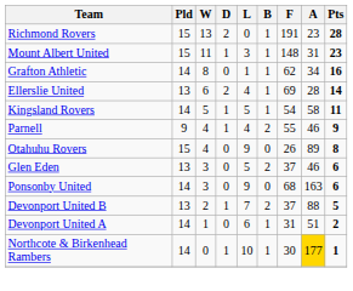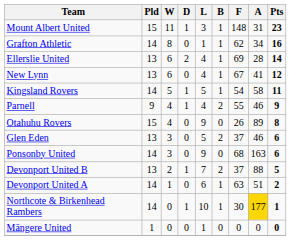 <table class="wikitable" style="text-align:center;">
 <tr>
 <th width=215>Team</th>
 <th width=20 abbr="Played">Pld</th>
 <th width=20 abbr="Won">W</th>
 <th width=20 abbr="Drawn">D</th>
 <th width=20 abbr="Lost">L</th>
 <th width=20 abbr="Bye">B</th>
 <th width=20 abbr="For">F</th>
 <th width=20 abbr="Against">A</th>
 <th width=20 abbr="Points">Pts</th>
-</tr>
-<tr>
-<td style="text-align:left;"><a href='#'>Richmond Rovers</a></td>
-<td>15</td>
-<td>13</td>
-<td>2</td>
-<td>0</td>
-<td>1</td>
-<td>191</td>
-<td>23</td>
-<td><strong>28</strong></td>
 </tr>
 <tr>
 <td style="text-align:left;"><a href='#'>Mount Albert United</a></td>
 <td>15</td>
 <td>11</td>
 <td>1</td>
 <td>3</td>
 <td>1</td>
 <td>148</td>
 <td>31</td>
 <td><strong>23</strong></td>
 </tr>
 <tr>
 <td style="text-align:left;"><a href='#'>Grafton Athletic</a></td>
 <td>14</td>
 <td>8</td>
 <td>0</td>
 <td>1</td>
 <td>1</td>
 <td>62</td>
 <td>34</td>
 <td><strong>16</strong></td>
 </tr>
 <tr>
 <td style="text-align:left;"><a href='#'>Ellerslie United</a></td>
 <td>13</td>
 <td>6</td>
 <td>2</td>
 <td>4</td>
 <td>1</td>
 <td>69</td>
 <td>28</td>
 <td><strong>14</strong></td>
+</tr>
+<tr>
+<td style="text-align:left;"><a href='#'>New Lynn</a></td>
+<td>13</td>
+<td>6</td>
+<td>0</td>
+<td>4</td>
+<td>1</td>
+<td>67</td>
+<td>41</td>
+<td><strong>12</strong></td>
 </tr>
 <tr>
 <td style="text-align:left;"><a href='#'>Kingsland Rovers</a></td>
 <td>14</td>
 <td>5</td>
 <td>1</td>
 <td>5</td>
 <td>1</td>
 <td>54</td>
 <td>58</td>
 <td><strong>11</strong></td>
 </tr>
 <tr>
 <td style="text-align:left;"><a href='#'>Parnell</a></td>
 <td>9</td>
 <td>4</td>
 <td>1</td>
 <td>4</td>
 <td>2</td>
 <td>55</td>
 <td>46</td>
 <td><strong>9</strong></td>
 </tr>
 <tr>
 <td style="text-align:left;"><a href='#'>Otahuhu Rovers</a></td>
 <td>15</td>
 <td>4</td>
 <td>0</td>
 <td>9</td>
 <td>0</td>
 <td>26</td>
 <td>89</td>
 <td><strong>8</strong></td>
 </tr>
 <tr>
 <td style="text-align:left;"><a href='#'>Glen Eden</a></td>
 <td>13</td>
 <td>3</td>
 <td>0</td>
 <td>5</td>
 <td>2</td>
 <td>37</td>
 <td>46</td>
 <td><strong>6</strong></td>
 </tr>
 <tr>
 <td style="text-align:left;"><a href='#'>Ponsonby United</a></td>
 <td>14</td>
 <td>3</td>
 <td>0</td>
 <td>9</td>
 <td>0</td>
 <td>68</td>
 <td>163</td>
 <td><strong>6</strong></td>
 </tr>
 <tr>
 <td style="text-align:left;"><a href='#'>Devonport United B</a></td>
 <td>13</td>
 <td>2</td>
 <td>1</td>
 <td>7</td>
 <td>2</td>
 <td>37</td>
 <td>88</td>
 <td><strong>5</strong></td>
 </tr>
 <tr>
 <td style="text-align:left;"><a href='#'>Devonport United A</a></td>
 <td>14</td>
 <td>1</td>
 <td>0</td>
 <td>6</td>
 <td>1</td>
-<td>31</td>
+<td>63</td>
 <td>51</td>
 <td><strong>2</strong></td>
 </tr>
 <tr>
 <td style="text-align:left;"><a href='#'>Northcote & Birkenhead Rambers</a></td>
 <td>14</td>
 <td>0</td>
 <td>1</td>
 <td>10</td>
 <td>1</td>
 <td>30</td>
 <td style="background: gold;">177</td>
 <td><strong>1</strong></td>
 </tr>
 <tr>
+<td style="text-align:left;"><a href='#'>Māngere United</a></td>
+<td>1</td>
+<td>0</td>
+<td>0</td>
+<td>1</td>
+<td>0</td>
+<td>0</td>
+<td>0</td>
+<td><strong>0</strong></td>
+</tr>
+<tr>
 </tr>
 </table>
